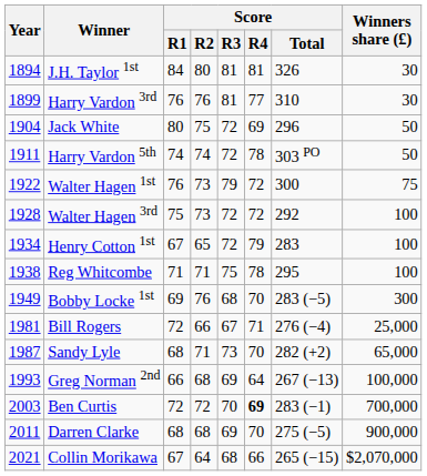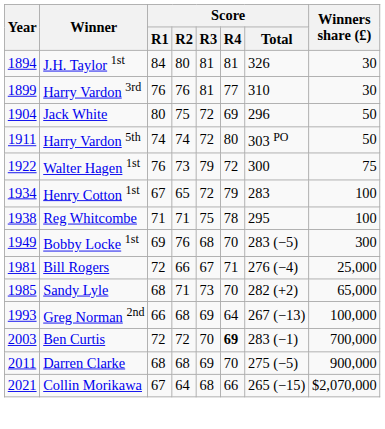 <table class="wikitable">
 <tr>
 <th rowspan=2>Year</th>
 <th rowspan=2>Winner</th>
 <th colspan=5>Score</th>
 <th rowspan=2>Winners<br>share (£)</th>
 </tr>
 <tr>
 <th>R1</th>
 <th>R2</th>
 <th>R3</th>
 <th>R4</th>
 <th>Total</th>
 </tr>
 <tr>
 <td align=center><a href='#'>1894</a></td>
 <td> <a href='#'>J.H. Taylor</a> <sup>1st</sup></td>
 <td>84</td>
 <td>80</td>
 <td>81</td>
 <td>81</td>
 <td>326</td>
 <td align=right>30</td>
 </tr>
 <tr>
 <td align=center><a href='#'>1899</a></td>
 <td> <a href='#'>Harry Vardon</a> <sup>3rd</sup></td>
 <td>76</td>
 <td>76</td>
 <td>81</td>
 <td>77</td>
 <td>310</td>
 <td align=right>30</td>
 </tr>
 <tr>
 <td align=center><a href='#'>1904</a></td>
 <td> <a href='#'>Jack White</a></td>
 <td>80</td>
 <td>75</td>
 <td>72</td>
 <td>69</td>
 <td>296</td>
 <td align=right>50</td>
 </tr>
 <tr>
 <td align=center><a href='#'>1911</a></td>
 <td> <a href='#'>Harry Vardon</a> <sup>5th</sup></td>
 <td>74</td>
 <td>74</td>
 <td>72</td>
-<td>78</td>
+<td>80</td>
 <td>303 <sup>PO</sup></td>
 <td align=right>50</td>
 </tr>
 <tr>
 <td align=center><a href='#'>1922</a></td>
 <td> <a href='#'>Walter Hagen</a> <sup>1st</sup></td>
 <td>76</td>
 <td>73</td>
 <td>79</td>
 <td>72</td>
 <td>300</td>
 <td align=right>75</td>
-</tr>
-<tr>
-<td align=center><a href='#'>1928</a></td>
-<td> <a href='#'>Walter Hagen</a> <sup>3rd</sup></td>
-<td>75</td>
-<td>73</td>
-<td>72</td>
-<td>72</td>
-<td>292</td>
-<td align=right>100</td>
 </tr>
 <tr>
 <td align=center><a href='#'>1934</a></td>
 <td> <a href='#'>Henry Cotton</a> <sup>1st</sup></td>
 <td>67</td>
 <td>65</td>
 <td>72</td>
 <td>79</td>
 <td>283</td>
 <td align=right>100</td>
 </tr>
 <tr>
 <td align=center><a href='#'>1938</a></td>
 <td> <a href='#'>Reg Whitcombe</a></td>
 <td>71</td>
 <td>71</td>
 <td>75</td>
 <td>78</td>
 <td>295</td>
 <td align=right>100</td>
 </tr>
 <tr>
 <td align=center><a href='#'>1949</a></td>
 <td> <a href='#'>Bobby Locke</a> <sup>1st</sup></td>
 <td>69</td>
 <td>76</td>
 <td>68</td>
 <td>70</td>
 <td>283 (−5)</td>
 <td align=right>300</td>
 </tr>
 <tr>
 <td align=center><a href='#'>1981</a></td>
 <td> <a href='#'>Bill Rogers</a></td>
 <td>72</td>
 <td>66</td>
 <td>67</td>
 <td>71</td>
 <td>276 (−4)</td>
 <td align=right>25,000</td>
 </tr>
 <tr>
-<td align=center><a href='#'>1987</a></td>
+<td align=center><a href='#'>1985</a></td>
 <td> <a href='#'>Sandy Lyle</a></td>
 <td>68</td>
 <td>71</td>
 <td>73</td>
 <td>70</td>
 <td>282 (+2)</td>
 <td align=right>65,000</td>
 </tr>
 <tr>
 <td align=center><a href='#'>1993</a></td>
 <td> <a href='#'>Greg Norman</a> <sup>2nd</sup></td>
 <td>66</td>
 <td>68</td>
 <td>69</td>
 <td>64</td>
 <td>267 (−13)</td>
 <td align=right>100,000</td>
 </tr>
 <tr>
 <td align=center><a href='#'>2003</a></td>
 <td> <a href='#'>Ben Curtis</a></td>
 <td>72</td>
 <td>72</td>
 <td>70</td>
 <td><strong>69</strong></td>
 <td>283 (−1)</td>
 <td align=right>700,000</td>
 </tr>
 <tr>
 <td align=center><a href='#'>2011</a></td>
 <td> <a href='#'>Darren Clarke</a></td>
 <td>68</td>
 <td>68</td>
 <td>69</td>
 <td>70</td>
 <td>275 (−5)</td>
 <td align=right>900,000</td>
 </tr>
 <tr>
 <td align=center><a href='#'>2021</a></td>
 <td> <a href='#'>Collin Morikawa</a></td>
 <td>67</td>
 <td>64</td>
 <td>68</td>
 <td>66</td>
 <td>265 (−15)</td>
 <td>$2,070,000</td>
 </tr>
 </table>
